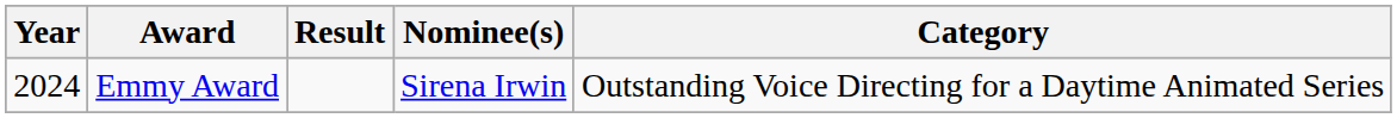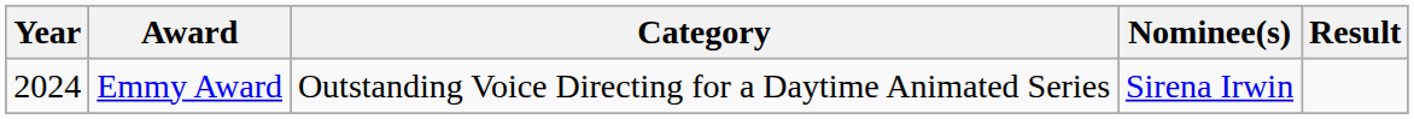 <table class="wikitable sortable">
 <tr>
 <th>Year</th>
 <th>Award</th>
+<th>Category</th>
+<th>Nominee(s)</th>
 <th>Result</th>
-<th>Nominee(s)</th>
-<th>Category</th>
 </tr>
 <tr>
 <td>2024</td>
 <td><a href='#'>Emmy Award</a></td>
+<td>Outstanding Voice Directing for a Daytime Animated Series</td>
+<td><a href='#'>Sirena Irwin</a></td>
 <td></td>
-<td><a href='#'>Sirena Irwin</a></td>
-<td>Outstanding Voice Directing for a Daytime Animated Series</td>
 </tr>
 </table>
